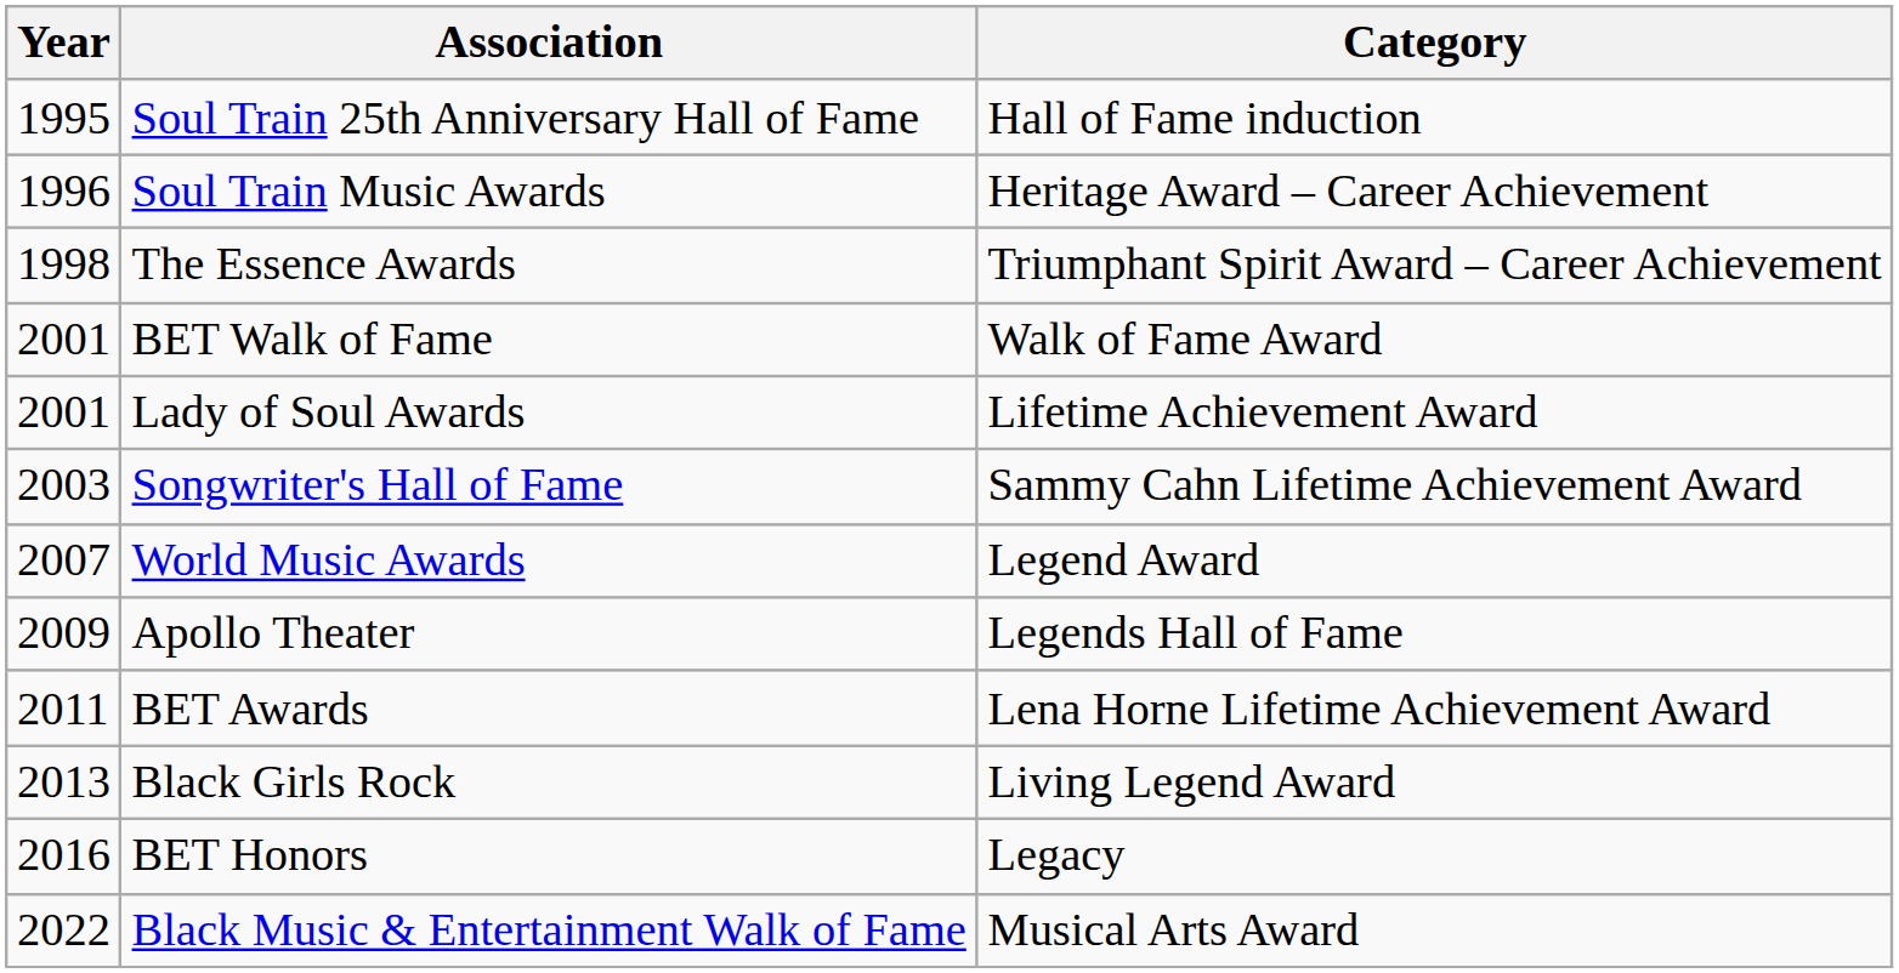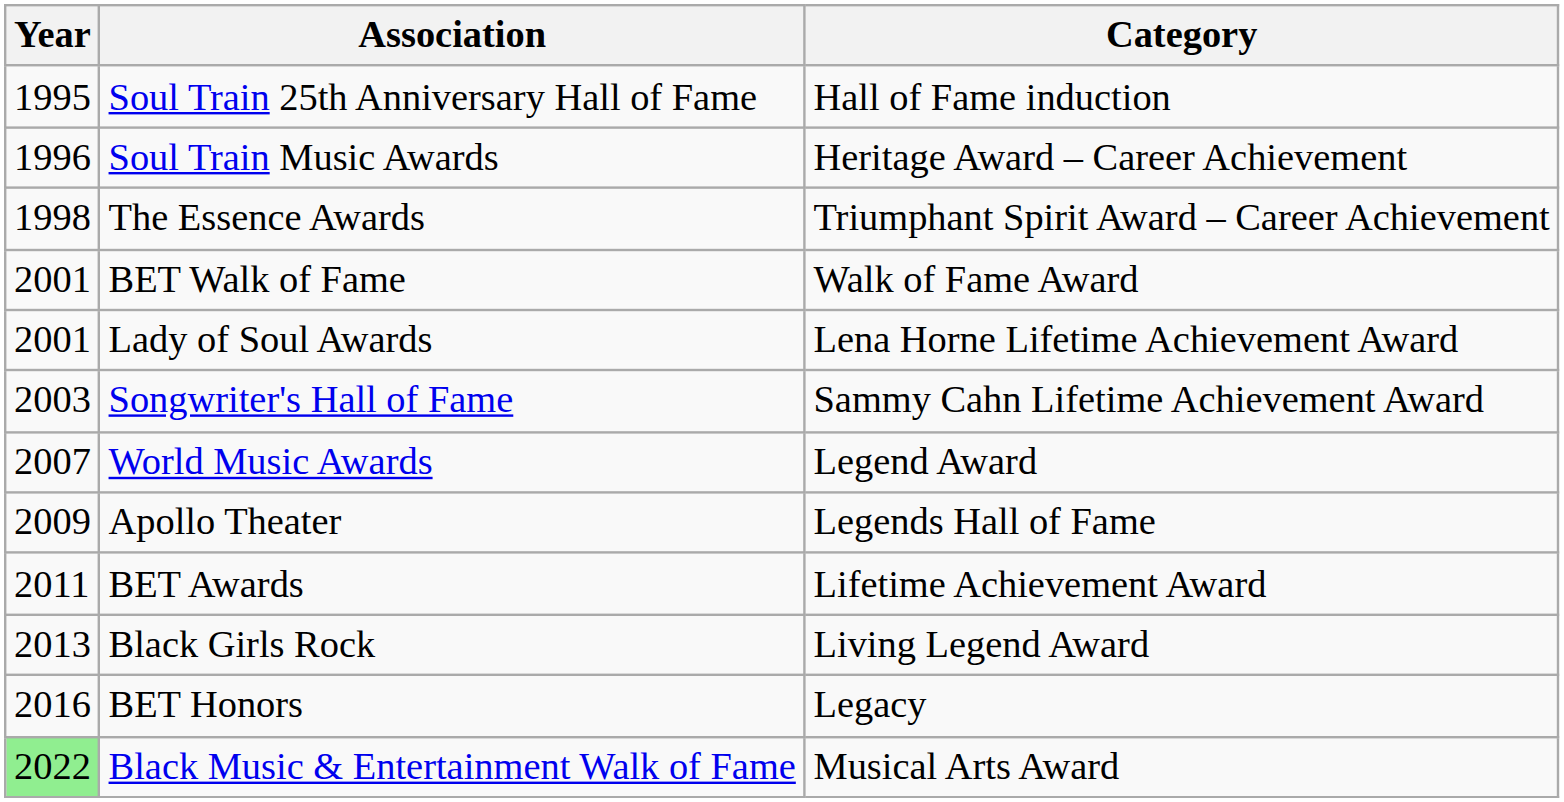 <table class=wikitable>
 <tr>
 <th>Year</th>
 <th>Association</th>
 <th>Category</th>
 </tr>
 <tr>
 <td>1995</td>
 <td><a href='#'>Soul Train</a> 25th Anniversary Hall of Fame</td>
 <td>Hall of Fame induction</td>
 </tr>
 <tr>
 <td>1996</td>
 <td><a href='#'>Soul Train</a> Music Awards</td>
 <td>Heritage Award – Career Achievement</td>
 </tr>
 <tr>
 <td>1998</td>
 <td>The Essence Awards</td>
 <td>Triumphant Spirit Award – Career Achievement</td>
 </tr>
 <tr>
 <td>2001</td>
 <td>BET Walk of Fame</td>
 <td>Walk of Fame Award</td>
 </tr>
 <tr>
 <td>2001</td>
 <td>Lady of Soul Awards</td>
-<td>Lifetime Achievement Award</td>
+<td>Lena Horne Lifetime Achievement Award</td>
 </tr>
 <tr>
 <td>2003</td>
 <td><a href='#'>Songwriter's Hall of Fame</a></td>
 <td>Sammy Cahn Lifetime Achievement Award</td>
 </tr>
 <tr>
 <td>2007</td>
 <td><a href='#'>World Music Awards</a></td>
 <td>Legend Award</td>
 </tr>
 <tr>
 <td>2009</td>
 <td>Apollo Theater</td>
 <td>Legends Hall of Fame</td>
 </tr>
 <tr>
 <td>2011</td>
 <td>BET Awards</td>
-<td>Lena Horne Lifetime Achievement Award</td>
+<td>Lifetime Achievement Award</td>
 </tr>
 <tr>
 <td>2013</td>
 <td>Black Girls Rock</td>
 <td>Living Legend Award</td>
 </tr>
 <tr>
 <td>2016</td>
 <td>BET Honors</td>
 <td>Legacy</td>
 </tr>
 <tr>
-<td>2022</td>
+<td style="background: lightgreen;">2022</td>
 <td><a href='#'>Black Music & Entertainment Walk of Fame</a></td>
 <td>Musical Arts Award</td>
 </tr>
 </table>
